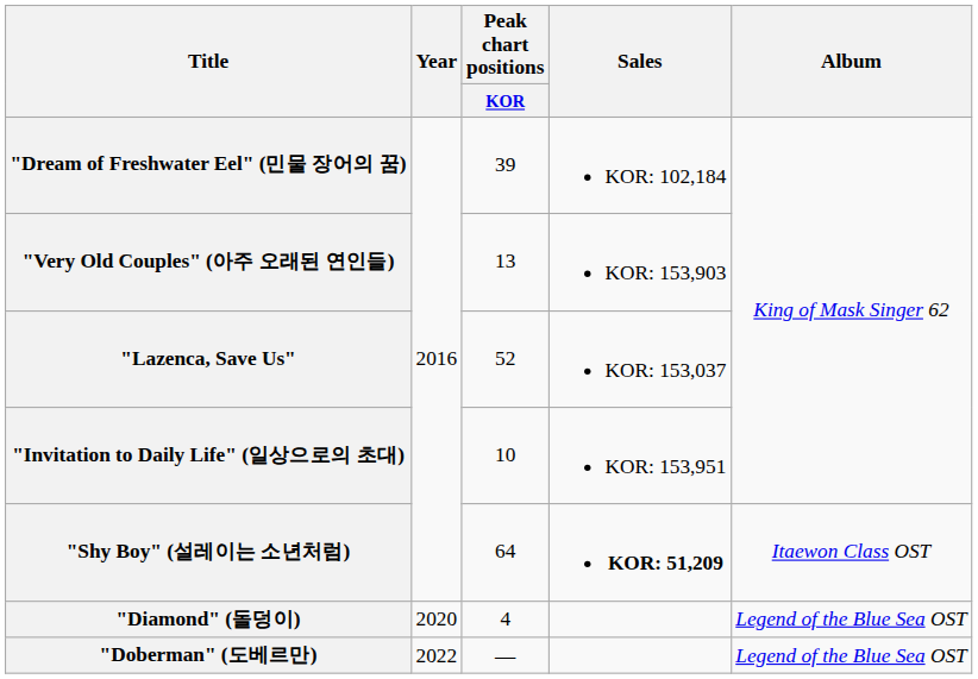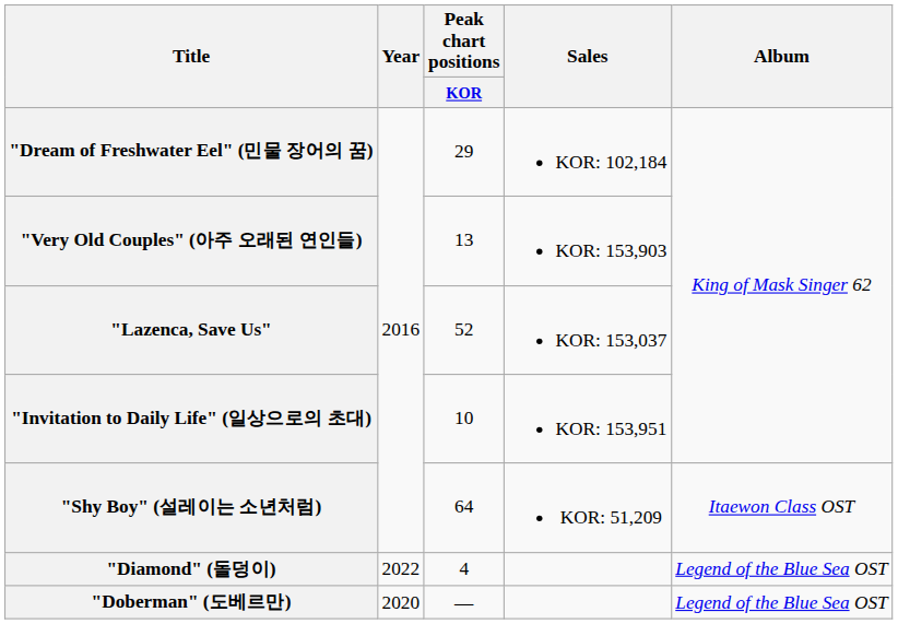 <table class="wikitable plainrowheaders" style="text-align:center;">
 <tr>
 <th rowspan="2" scope="col">Title</th>
 <th rowspan="2" scope="col">Year</th>
 <th scope="col" style="width:3em;">Peak chart positions</th>
 <th rowspan="2" scope="col">Sales</th>
 <th rowspan="2" scope="col">Album</th>
 </tr>
 <tr>
 <th><small><a href='#'>KOR</a></small><br></th>
 </tr>
 <tr>
 <th scope="row">"Dream of Freshwater Eel" (민물 장어의 꿈)</th>
 <td rowspan="5">2016</td>
-<td>39</td>
+<td>29</td>
 <td><br><ul><li>KOR: 102,184</li></ul></td>
 <td rowspan="4"><em><a href='#'>King of Mask Singer</a> 62</em></td>
 </tr>
 <tr>
 <th scope="row">"Very Old Couples" (아주 오래된 연인들)</th>
 <td>13</td>
 <td><br><ul><li>KOR: 153,903</li></ul></td>
 </tr>
 <tr>
 <th scope="row">"Lazenca, Save Us"</th>
 <td>52</td>
 <td><br><ul><li>KOR: 153,037</li></ul></td>
 </tr>
 <tr>
 <th scope="row">"Invitation to Daily Life" (일상으로의 초대)</th>
 <td>10</td>
 <td><br><ul><li>KOR: 153,951</li></ul></td>
 </tr>
 <tr>
 <th scope="row">"Shy Boy" (설레이는 소년처럼)</th>
 <td>64</td>
-<td><strong><br><ul><li>KOR: 51,209</li></ul></strong></td>
+<td><br><ul><li>KOR: 51,209</li></ul></td>
 <td><em><a href='#'>Itaewon Class</a> OST</em></td>
 </tr>
 <tr>
 <th scope="row">"Diamond" (돌덩이)</th>
-<td>2020</td>
+<td>2022</td>
 <td>4</td>
 <td></td>
 <td><em><a href='#'>Legend of the Blue Sea</a> OST</em></td>
 </tr>
 <tr>
 <th scope="row">"Doberman" (도베르만)</th>
-<td>2022</td>
+<td>2020</td>
 <td>—</td>
 <td></td>
 <td><em><a href='#'>Legend of the Blue Sea</a> OST</em></td>
 </tr>
 </table>
